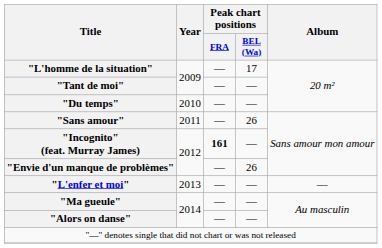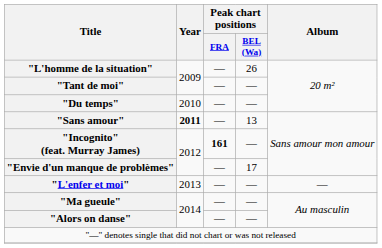 <table class="wikitable plainrowheaders" style="text-align:center;" border="1">
 <tr>
 <th scope="col" rowspan="2">Title</th>
 <th scope="col" rowspan="2">Year</th>
 <th scope="col" colspan="2">Peak chart positions</th>
 <th scope="col" rowspan="2">Album</th>
 </tr>
 <tr>
 <th scope="col" style="width:3em;font-size:85%;"><a href='#'>FRA</a><br></th>
 <th scope="col" style="width:3em;font-size:85%;"><a href='#'>BEL (Wa)</a><br></th>
 </tr>
 <tr>
 <th scope="row">"L'homme de la situation"</th>
 <td rowspan="2">2009</td>
 <td>—</td>
-<td>17</td>
+<td>26</td>
 <td rowspan="3"><em>20 m²</em></td>
 </tr>
 <tr>
 <th scope="row">"Tant de moi"</th>
 <td>—</td>
 <td>—</td>
 </tr>
 <tr>
 <th scope="row">"Du temps"</th>
 <td rowspan="1">2010</td>
 <td>—</td>
 <td>—</td>
 </tr>
 <tr>
 <th scope="row">"Sans amour"</th>
-<td rowspan="1">2011</td>
+<td rowspan="1"><strong>2011</strong></td>
 <td>—</td>
-<td>26</td>
+<td>13</td>
 <td rowspan="3"><em>Sans amour mon amour</em></td>
 </tr>
 <tr>
 <th scope="row">"Incognito"<span><br>(feat. Murray James)</span></th>
 <td rowspan="2">2012</td>
 <td><strong>161</strong></td>
 <td>—</td>
 </tr>
 <tr>
 <th scope="row">"Envie d'un manque de problèmes"</th>
 <td>—</td>
-<td>26</td>
+<td>17</td>
 </tr>
 <tr>
 <th scope="row">"<a href='#'>L'enfer et moi</a>"</th>
 <td>2013</td>
 <td>—</td>
 <td>—</td>
 <td>—</td>
 </tr>
 <tr>
 <th scope="row">"Ma gueule"</th>
 <td rowspan="2">2014</td>
 <td>—</td>
 <td>—</td>
 <td rowspan="2"><em>Au masculin</em></td>
 </tr>
 <tr>
 <th scope="row">"Alors on danse"</th>
 <td>—</td>
 <td>—</td>
 </tr>
 <tr>
 <td colspan="14" style="font-size:85%">"—" denotes single that did not chart or was not released</td>
 </tr>
 <tr>
 </tr>
 </table>
